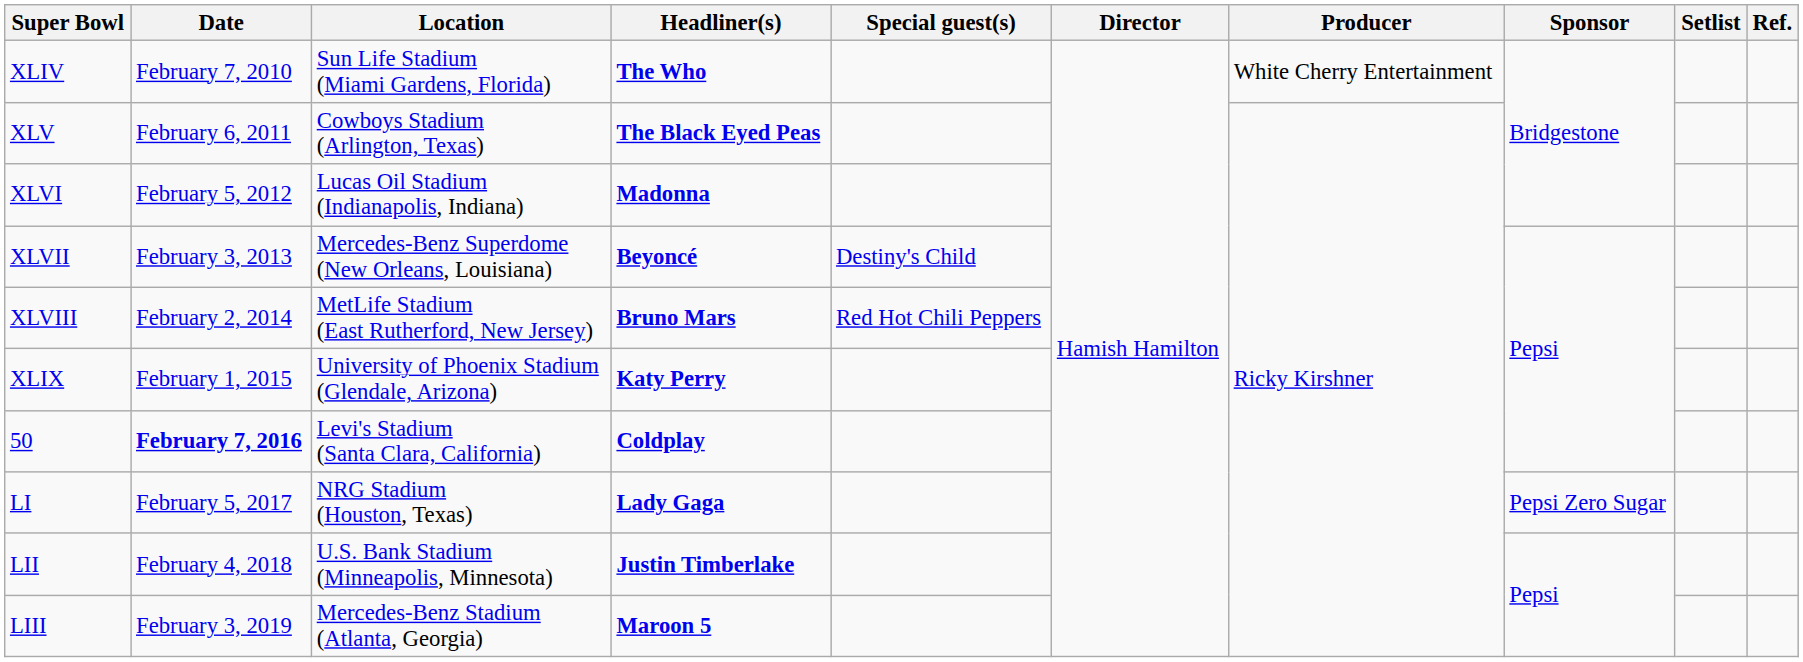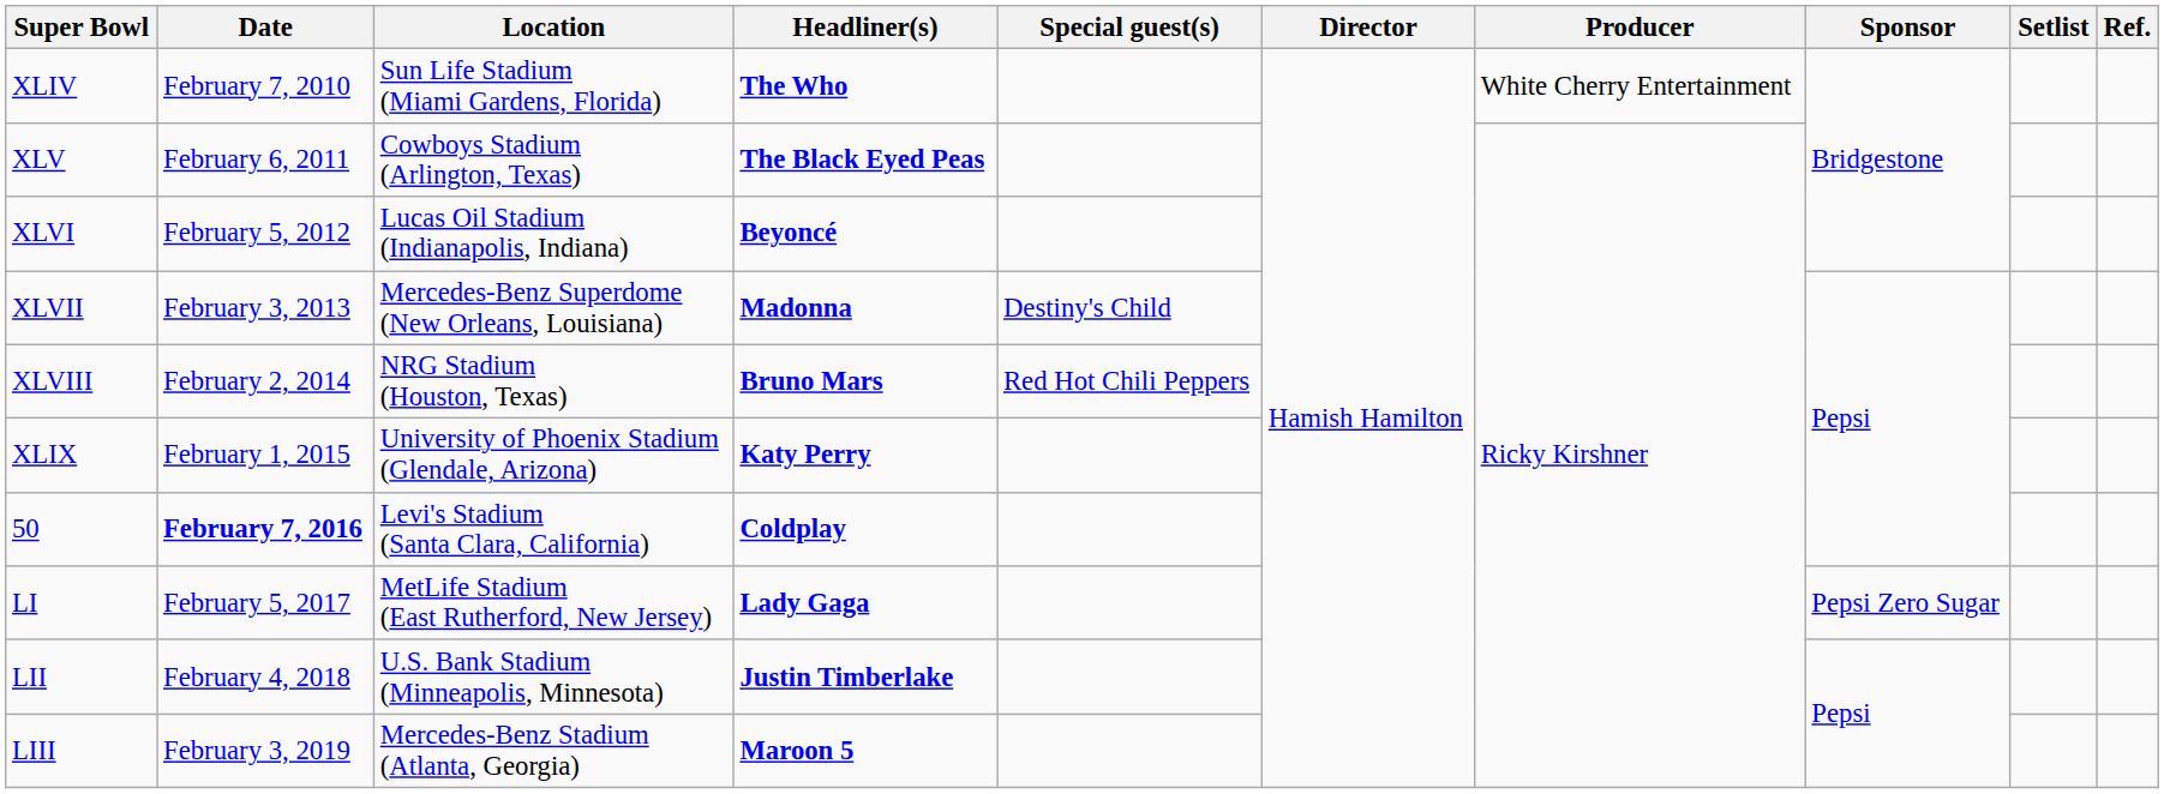 <table class="wikitable" style="width: 100%; ">
 <tr>
 <th>Super Bowl</th>
 <th>Date</th>
 <th>Location</th>
 <th>Headliner(s)</th>
 <th>Special guest(s)</th>
 <th>Director</th>
 <th>Producer</th>
 <th>Sponsor</th>
 <th>Setlist</th>
 <th>Ref.</th>
 </tr>
 <tr>
 <td><a href='#'>XLIV</a><br></td>
 <td><a href='#'>February 7, 2010</a></td>
 <td><a href='#'>Sun Life Stadium</a><br>(<a href='#'>Miami Gardens, Florida</a>)</td>
 <td><strong><a href='#'>The Who</a></strong></td>
 <td></td>
 <td rowspan="10"><a href='#'>Hamish Hamilton</a></td>
 <td>White Cherry Entertainment</td>
 <td rowspan="3"><a href='#'>Bridgestone</a></td>
 <td></td>
 <td></td>
 </tr>
 <tr>
 <td><a href='#'>XLV</a><br></td>
 <td><a href='#'>February 6, 2011</a></td>
 <td><a href='#'>Cowboys Stadium</a><br>(<a href='#'>Arlington, Texas</a>)</td>
 <td><strong><a href='#'>The Black Eyed Peas</a></strong></td>
 <td></td>
 <td rowspan="9"><a href='#'>Ricky Kirshner</a></td>
 <td></td>
 <td></td>
 </tr>
 <tr>
 <td><a href='#'>XLVI</a><br></td>
 <td><a href='#'>February 5, 2012</a></td>
 <td><a href='#'>Lucas Oil Stadium</a><br>(<a href='#'>Indianapolis</a>, Indiana)</td>
-<td><strong><a href='#'>Madonna</a></strong></td>
+<td><strong><a href='#'>Beyoncé</a></strong></td>
 <td></td>
 <td></td>
 <td></td>
 </tr>
 <tr>
 <td><a href='#'>XLVII</a><br></td>
 <td><a href='#'>February 3, 2013</a></td>
 <td><a href='#'>Mercedes-Benz Superdome</a><br>(<a href='#'>New Orleans</a>, Louisiana)</td>
-<td><strong><a href='#'>Beyoncé</a></strong></td>
+<td><strong><a href='#'>Madonna</a></strong></td>
 <td><a href='#'>Destiny's Child</a></td>
 <td rowspan="4"><a href='#'>Pepsi</a></td>
 <td></td>
 <td></td>
 </tr>
 <tr>
 <td><a href='#'>XLVIII</a><br></td>
 <td><a href='#'>February 2, 2014</a></td>
-<td><a href='#'>MetLife Stadium</a><br>(<a href='#'>East Rutherford, New Jersey</a>)</td>
+<td><a href='#'>NRG Stadium</a><br>(<a href='#'>Houston</a>, Texas)</td>
 <td><strong><a href='#'>Bruno Mars</a></strong></td>
 <td><a href='#'>Red Hot Chili Peppers</a></td>
 <td></td>
 <td></td>
 </tr>
 <tr>
 <td><a href='#'>XLIX</a><br></td>
 <td><a href='#'>February 1, 2015</a></td>
 <td><a href='#'>University of Phoenix Stadium</a><br>(<a href='#'>Glendale, Arizona</a>)</td>
 <td><strong><a href='#'>Katy Perry</a></strong></td>
 <td></td>
 <td></td>
 <td></td>
 </tr>
 <tr>
 <td><a href='#'>50</a><br></td>
 <td><strong><a href='#'>February 7, 2016</a></strong></td>
 <td><a href='#'>Levi's Stadium</a><br>(<a href='#'>Santa Clara, California</a>)</td>
 <td><strong><a href='#'>Coldplay</a></strong></td>
 <td></td>
 <td></td>
 <td></td>
 </tr>
 <tr>
 <td><a href='#'>LI</a><br></td>
 <td><a href='#'>February 5, 2017</a></td>
-<td><a href='#'>NRG Stadium</a><br>(<a href='#'>Houston</a>, Texas)</td>
+<td><a href='#'>MetLife Stadium</a><br>(<a href='#'>East Rutherford, New Jersey</a>)</td>
 <td><strong><a href='#'>Lady Gaga</a></strong></td>
 <td></td>
 <td><a href='#'>Pepsi Zero Sugar</a></td>
 <td></td>
 <td></td>
 </tr>
 <tr>
 <td><a href='#'>LII</a><br></td>
 <td><a href='#'>February 4, 2018</a></td>
 <td><a href='#'>U.S. Bank Stadium</a><br>(<a href='#'>Minneapolis</a>, Minnesota)</td>
 <td><strong><a href='#'>Justin Timberlake</a></strong></td>
 <td></td>
 <td rowspan="2"><a href='#'>Pepsi</a></td>
 <td></td>
 <td></td>
 </tr>
 <tr>
 <td><a href='#'>LIII</a><br></td>
 <td><a href='#'>February 3, 2019</a></td>
 <td><a href='#'>Mercedes-Benz Stadium</a><br>(<a href='#'>Atlanta</a>, Georgia)</td>
 <td><strong><a href='#'>Maroon 5</a></strong></td>
 <td></td>
 <td></td>
 <td></td>
 </tr>
 </table>
